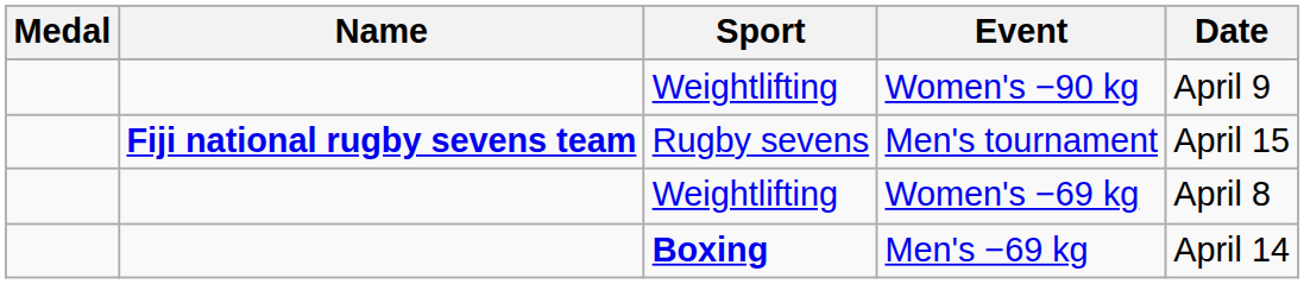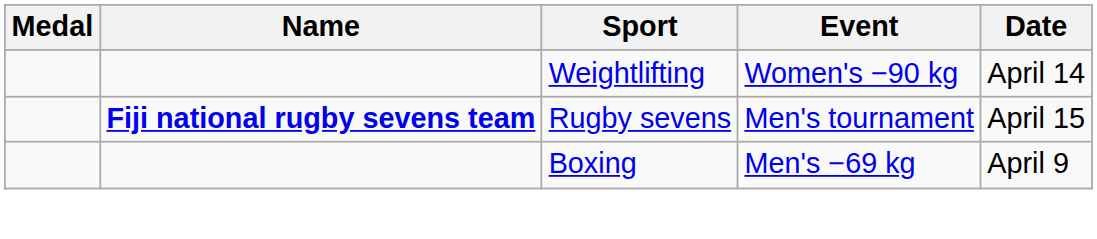 <table class="wikitable sortable">
 <tr>
 <th>Medal</th>
 <th>Name</th>
 <th>Sport</th>
 <th>Event</th>
 <th>Date</th>
 </tr>
 <tr>
 <td></td>
 <td></td>
 <td><a href='#'>Weightlifting</a></td>
 <td><a href='#'>Women's −90 kg</a></td>
-<td>April 9</td>
+<td>April 14</td>
 </tr>
 <tr>
 <td></td>
 <td><strong><a href='#'>Fiji national rugby sevens team</a><br></strong></td>
 <td><a href='#'>Rugby sevens</a></td>
 <td><a href='#'>Men's tournament</a></td>
 <td>April 15</td>
 </tr>
 <tr>
 <td></td>
 <td></td>
-<td><a href='#'>Weightlifting</a></td>
-<td><a href='#'>Women's −69 kg</a></td>
-<td>April 8</td>
-</tr>
-<tr>
-<td></td>
-<td></td>
-<td><strong><a href='#'>Boxing</a></strong></td>
+<td><a href='#'>Boxing</a></td>
 <td><a href='#'>Men's −69 kg</a></td>
-<td>April 14</td>
+<td>April 9</td>
 </tr>
 </table>
